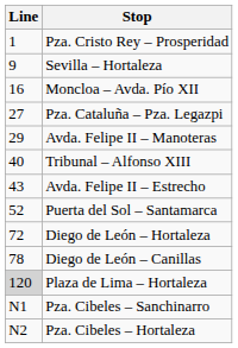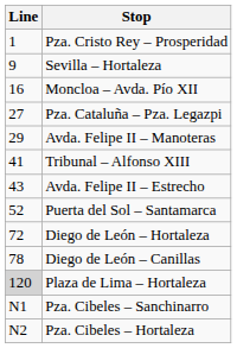 <table class="wikitable">
 <tr>
 <th>Line</th>
 <th>Stop</th>
 </tr>
 <tr>
 <td>1</td>
 <td>Pza. Cristo Rey – Prosperidad</td>
 </tr>
 <tr>
 <td>9</td>
 <td>Sevilla – Hortaleza</td>
 </tr>
 <tr>
 <td>16</td>
 <td>Moncloa – Avda. Pío XII</td>
 </tr>
 <tr>
 <td>27</td>
 <td>Pza. Cataluña – Pza. Legazpi</td>
 </tr>
 <tr>
 <td>29</td>
 <td>Avda. Felipe II – Manoteras</td>
 </tr>
 <tr>
-<td>40</td>
+<td>41</td>
 <td>Tribunal – Alfonso XIII</td>
 </tr>
 <tr>
 <td>43</td>
 <td>Avda. Felipe II – Estrecho</td>
 </tr>
 <tr>
 <td>52</td>
 <td>Puerta del Sol – Santamarca</td>
 </tr>
 <tr>
 <td>72</td>
 <td>Diego de León – Hortaleza</td>
 </tr>
 <tr>
 <td>78</td>
 <td>Diego de León – Canillas</td>
 </tr>
 <tr>
 <td style="background: lightgrey;">120</td>
 <td>Plaza de Lima – Hortaleza</td>
 </tr>
 <tr>
 <td>N1</td>
 <td>Pza. Cibeles – Sanchinarro</td>
 </tr>
 <tr>
 <td>N2</td>
 <td>Pza. Cibeles – Hortaleza</td>
 </tr>
 </table>
